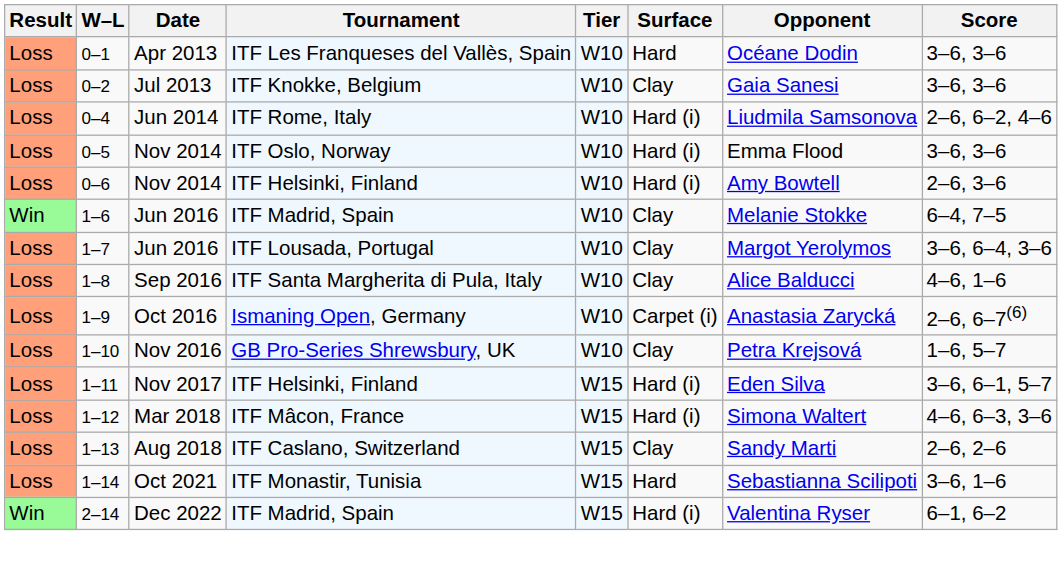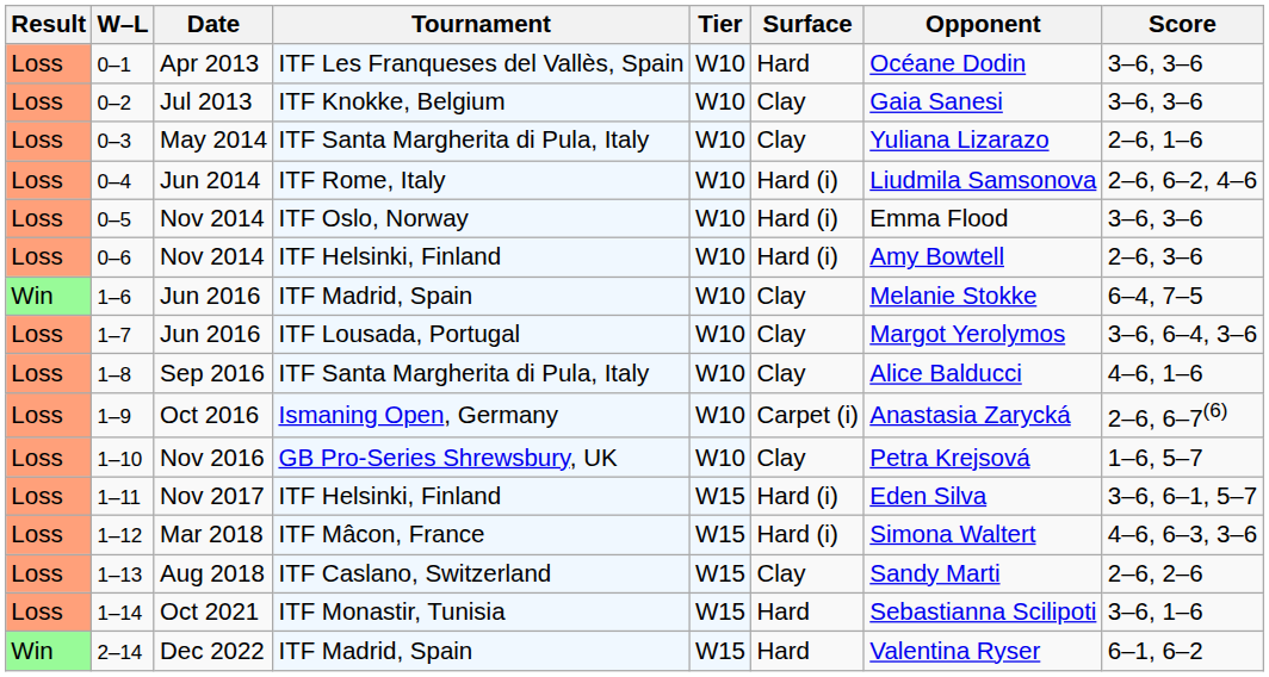 <table class="wikitable sortable">
 <tr>
 <th>Result</th>
 <th class="unsortable">W–L</th>
 <th>Date</th>
 <th>Tournament</th>
 <th>Tier</th>
 <th>Surface</th>
 <th>Opponent</th>
 <th class="unsortable">Score</th>
 </tr>
 <tr>
 <td style="background:#ffa07a;">Loss</td>
 <td><small>0–1</small></td>
 <td>Apr 2013</td>
 <td style="background:#f0f8ff;">ITF Les Franqueses del Vallès, Spain</td>
 <td style="background:#f0f8ff;">W10</td>
 <td>Hard</td>
 <td> <a href='#'>Océane Dodin</a></td>
 <td>3–6, 3–6</td>
 </tr>
 <tr>
 <td style="background:#ffa07a;">Loss</td>
 <td><small>0–2</small></td>
 <td>Jul 2013</td>
 <td style="background:#f0f8ff;">ITF Knokke, Belgium</td>
 <td style="background:#f0f8ff;">W10</td>
 <td>Clay</td>
 <td> <a href='#'>Gaia Sanesi</a></td>
 <td>3–6, 3–6</td>
+</tr>
+<tr>
+<td style="background:#ffa07a;">Loss</td>
+<td><small>0–3</small></td>
+<td>May 2014</td>
+<td style="background:#f0f8ff;">ITF Santa Margherita di Pula, Italy</td>
+<td style="background:#f0f8ff;">W10</td>
+<td>Clay</td>
+<td> <a href='#'>Yuliana Lizarazo</a></td>
+<td>2–6, 1–6</td>
 </tr>
 <tr>
 <td style="background:#ffa07a;">Loss</td>
 <td><small>0–4</small></td>
 <td>Jun 2014</td>
 <td style="background:#f0f8ff;">ITF Rome, Italy</td>
 <td style="background:#f0f8ff;">W10</td>
 <td>Hard (i)</td>
 <td> <a href='#'>Liudmila Samsonova</a></td>
 <td>2–6, 6–2, 4–6</td>
 </tr>
 <tr>
 <td style="background:#ffa07a;">Loss</td>
 <td><small>0–5</small></td>
 <td>Nov 2014</td>
 <td style="background:#f0f8ff;">ITF Oslo, Norway</td>
 <td style="background:#f0f8ff;">W10</td>
 <td>Hard (i)</td>
 <td> Emma Flood</td>
 <td>3–6, 3–6</td>
 </tr>
 <tr>
 <td style="background:#ffa07a;">Loss</td>
 <td><small>0–6</small></td>
 <td>Nov 2014</td>
 <td style="background:#f0f8ff;">ITF Helsinki, Finland</td>
 <td style="background:#f0f8ff;">W10</td>
 <td>Hard (i)</td>
 <td> <a href='#'>Amy Bowtell</a></td>
 <td>2–6, 3–6</td>
 </tr>
 <tr>
 <td style="background:#98fb98;">Win</td>
 <td><small>1–6</small></td>
 <td>Jun 2016</td>
 <td style="background:#f0f8ff;">ITF Madrid, Spain</td>
 <td style="background:#f0f8ff;">W10</td>
 <td>Clay</td>
 <td> <a href='#'>Melanie Stokke</a></td>
 <td>6–4, 7–5</td>
 </tr>
 <tr>
 <td style="background:#ffa07a;">Loss</td>
 <td><small>1–7</small></td>
 <td>Jun 2016</td>
 <td style="background:#f0f8ff;">ITF Lousada, Portugal</td>
 <td style="background:#f0f8ff;">W10</td>
 <td>Clay</td>
 <td> <a href='#'>Margot Yerolymos</a></td>
 <td>3–6, 6–4, 3–6</td>
 </tr>
 <tr>
 <td style="background:#ffa07a;">Loss</td>
 <td><small>1–8</small></td>
 <td>Sep 2016</td>
 <td style="background:#f0f8ff;">ITF Santa Margherita di Pula, Italy</td>
 <td style="background:#f0f8ff;">W10</td>
 <td>Clay</td>
 <td> <a href='#'>Alice Balducci</a></td>
 <td>4–6, 1–6</td>
 </tr>
 <tr>
 <td style="background:#ffa07a;">Loss</td>
 <td><small>1–9</small></td>
 <td>Oct 2016</td>
 <td style="background:#f0f8ff;"><a href='#'>Ismaning Open</a>, Germany</td>
 <td style="background:#f0f8ff;">W10</td>
 <td>Carpet (i)</td>
 <td> <a href='#'>Anastasia Zarycká</a></td>
 <td>2–6, 6–7<sup>(6)</sup></td>
 </tr>
 <tr>
 <td style="background:#ffa07a;">Loss</td>
 <td><small>1–10</small></td>
 <td>Nov 2016</td>
 <td style="background:#f0f8ff;"><a href='#'>GB Pro-Series Shrewsbury</a>, UK</td>
 <td style="background:#f0f8ff;">W10</td>
 <td>Clay</td>
 <td> <a href='#'>Petra Krejsová</a></td>
 <td>1–6, 5–7</td>
 </tr>
 <tr>
 <td style="background:#ffa07a;">Loss</td>
 <td><small>1–11</small></td>
 <td>Nov 2017</td>
 <td style="background:#f0f8ff;">ITF Helsinki, Finland</td>
 <td style="background:#f0f8ff;">W15</td>
 <td>Hard (i)</td>
 <td> <a href='#'>Eden Silva</a></td>
 <td>3–6, 6–1, 5–7</td>
 </tr>
 <tr>
 <td style="background:#ffa07a;">Loss</td>
 <td><small>1–12</small></td>
 <td>Mar 2018</td>
 <td style="background:#f0f8ff;">ITF Mâcon, France</td>
 <td style="background:#f0f8ff;">W15</td>
 <td>Hard (i)</td>
 <td> <a href='#'>Simona Waltert</a></td>
 <td>4–6, 6–3, 3–6</td>
 </tr>
 <tr>
 <td style="background:#ffa07a;">Loss</td>
 <td><small>1–13</small></td>
 <td>Aug 2018</td>
 <td style="background:#f0f8ff;">ITF Caslano, Switzerland</td>
 <td style="background:#f0f8ff;">W15</td>
 <td>Clay</td>
 <td> <a href='#'>Sandy Marti</a></td>
 <td>2–6, 2–6</td>
 </tr>
 <tr>
 <td style="background:#ffa07a;">Loss</td>
 <td><small>1–14</small></td>
 <td>Oct 2021</td>
 <td style="background:#f0f8ff;">ITF Monastir, Tunisia</td>
 <td style="background:#f0f8ff;">W15</td>
 <td>Hard</td>
 <td> <a href='#'>Sebastianna Scilipoti</a></td>
 <td>3–6, 1–6</td>
 </tr>
 <tr>
 <td style="background:#98fb98;">Win</td>
 <td><small>2–14</small></td>
 <td>Dec 2022</td>
 <td style="background:#f0f8ff;">ITF Madrid, Spain</td>
 <td style="background:#f0f8ff;">W15</td>
-<td>Hard (i)</td>
+<td>Hard</td>
 <td> <a href='#'>Valentina Ryser</a></td>
 <td>6–1, 6–2</td>
 </tr>
 </table>
